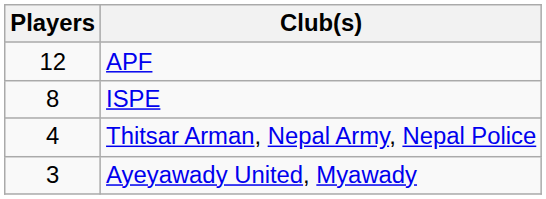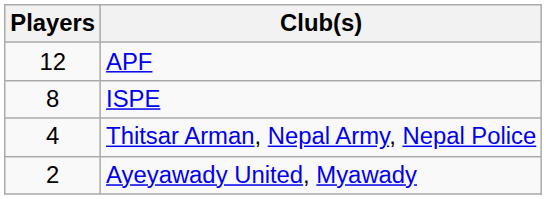 <table class="wikitable">
 <tr>
 <th>Players</th>
 <th>Club(s)</th>
 </tr>
 <tr>
 <td align="center">12</td>
 <td> <a href='#'>APF</a></td>
 </tr>
 <tr>
 <td align="center">8</td>
 <td> <a href='#'>ISPE</a></td>
 </tr>
 <tr>
 <td align="center">4</td>
 <td> <a href='#'>Thitsar Arman</a>,  <a href='#'>Nepal Army</a>,  <a href='#'>Nepal Police</a></td>
 </tr>
 <tr>
-<td align="center">3</td>
+<td align="center">2</td>
 <td> <a href='#'>Ayeyawady United</a>,  <a href='#'>Myawady</a></td>
 </tr>
 </table>
